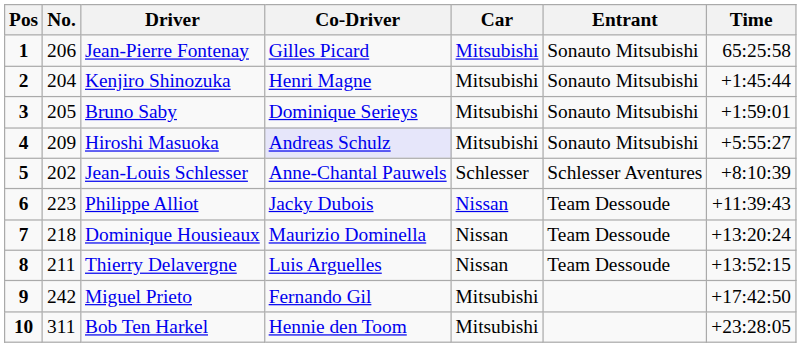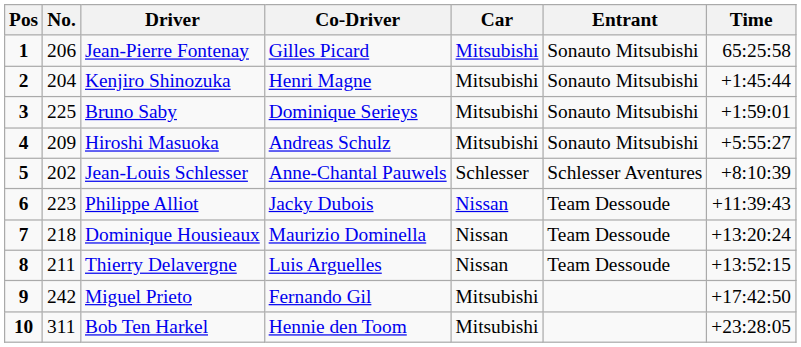 <table class="wikitable">
 <tr>
 <th>Pos</th>
 <th>No.</th>
 <th>Driver</th>
 <th>Co-Driver</th>
 <th>Car</th>
 <th>Entrant</th>
 <th>Time</th>
 </tr>
 <tr>
 <td align=center><strong>1</strong></td>
 <td>206</td>
 <td> <a href='#'>Jean-Pierre Fontenay</a></td>
 <td> <a href='#'>Gilles Picard</a></td>
 <td><a href='#'>Mitsubishi</a></td>
 <td>Sonauto Mitsubishi</td>
 <td align="right">65:25:58</td>
 </tr>
 <tr>
 <td align=center><strong>2</strong></td>
 <td>204</td>
 <td> <a href='#'>Kenjiro Shinozuka</a></td>
 <td> <a href='#'>Henri Magne</a></td>
 <td>Mitsubishi</td>
 <td>Sonauto Mitsubishi</td>
 <td align="right">+1:45:44</td>
 </tr>
 <tr>
 <td align=center><strong>3</strong></td>
-<td>205</td>
+<td>225</td>
 <td> <a href='#'>Bruno Saby</a></td>
 <td> <a href='#'>Dominique Serieys</a></td>
 <td>Mitsubishi</td>
 <td>Sonauto Mitsubishi</td>
 <td align="right">+1:59:01</td>
 </tr>
 <tr>
 <td align=center><strong>4</strong></td>
 <td>209</td>
 <td> <a href='#'>Hiroshi Masuoka</a></td>
-<td style="background: lavender;"> <a href='#'>Andreas Schulz</a></td>
+<td> <a href='#'>Andreas Schulz</a></td>
 <td>Mitsubishi</td>
 <td>Sonauto Mitsubishi</td>
 <td align="right">+5:55:27</td>
 </tr>
 <tr>
 <td align=center><strong>5</strong></td>
 <td>202</td>
 <td> <a href='#'>Jean-Louis Schlesser</a></td>
 <td> <a href='#'>Anne-Chantal Pauwels</a></td>
 <td>Schlesser</td>
 <td>Schlesser Aventures</td>
 <td align="right">+8:10:39</td>
 </tr>
 <tr>
 <td align=center><strong>6</strong></td>
 <td>223</td>
 <td> <a href='#'>Philippe Alliot</a></td>
 <td> <a href='#'>Jacky Dubois</a></td>
 <td><a href='#'>Nissan</a></td>
 <td>Team Dessoude</td>
 <td align="right">+11:39:43</td>
 </tr>
 <tr>
 <td align=center><strong>7</strong></td>
 <td>218</td>
 <td> <a href='#'>Dominique Housieaux</a></td>
 <td> <a href='#'>Maurizio Dominella</a></td>
 <td>Nissan</td>
 <td>Team Dessoude</td>
 <td align="right">+13:20:24</td>
 </tr>
 <tr>
 <td align=center><strong>8</strong></td>
 <td>211</td>
 <td> <a href='#'>Thierry Delavergne</a></td>
 <td> <a href='#'>Luis Arguelles</a></td>
 <td>Nissan</td>
 <td>Team Dessoude</td>
 <td align="right">+13:52:15</td>
 </tr>
 <tr>
 <td align=center><strong>9</strong></td>
 <td>242</td>
 <td> <a href='#'>Miguel Prieto</a></td>
 <td> <a href='#'>Fernando Gil</a></td>
 <td>Mitsubishi</td>
 <td></td>
 <td align="right">+17:42:50</td>
 </tr>
 <tr>
 <td align=center><strong>10</strong></td>
 <td>311</td>
 <td> <a href='#'>Bob Ten Harkel</a></td>
 <td> <a href='#'>Hennie den Toom</a></td>
 <td>Mitsubishi</td>
 <td></td>
 <td align="right">+23:28:05</td>
 </tr>
 </table>
